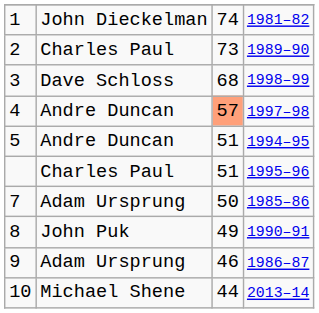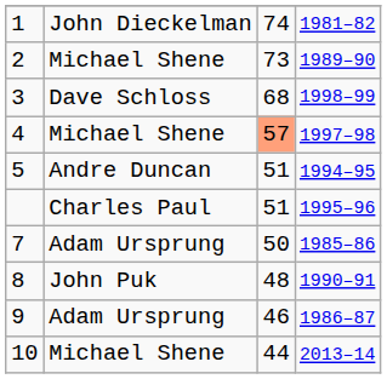 <table class="wikitable">
 <tr>
 </tr>
 <tr>
 <td>1</td>
 <td>John Dieckelman</td>
 <td>74</td>
 <td style="font-size:80%;"><a href='#'>1981–82</a></td>
 </tr>
 <tr>
 <td>2</td>
-<td>Charles Paul</td>
+<td>Michael Shene</td>
 <td>73</td>
 <td style="font-size:80%;"><a href='#'>1989–90</a></td>
 </tr>
 <tr>
 <td>3</td>
 <td>Dave Schloss</td>
 <td>68</td>
 <td style="font-size:80%;"><a href='#'>1998–99</a></td>
 </tr>
 <tr>
 <td>4</td>
-<td>Andre Duncan</td>
+<td>Michael Shene</td>
 <td style="background: lightsalmon;">57</td>
 <td style="font-size:80%;"><a href='#'>1997–98</a></td>
 </tr>
 <tr>
 <td>5</td>
 <td>Andre Duncan</td>
 <td>51</td>
 <td style="font-size:80%;"><a href='#'>1994–95</a></td>
 </tr>
 <tr>
 <td></td>
 <td>Charles Paul</td>
 <td>51</td>
 <td style="font-size:80%;"><a href='#'>1995–96</a></td>
 </tr>
 <tr>
 <td>7</td>
 <td>Adam Ursprung</td>
 <td>50</td>
 <td style="font-size:80%;"><a href='#'>1985–86</a></td>
 </tr>
 <tr>
 <td>8</td>
 <td>John Puk</td>
-<td>49</td>
+<td>48</td>
 <td style="font-size:80%;"><a href='#'>1990–91</a></td>
 </tr>
 <tr>
 <td>9</td>
 <td>Adam Ursprung</td>
 <td>46</td>
 <td style="font-size:80%;"><a href='#'>1986–87</a></td>
 </tr>
 <tr>
 <td>10</td>
 <td>Michael Shene</td>
 <td>44</td>
 <td style="font-size:80%;"><a href='#'>2013–14</a></td>
 </tr>
 </table>
